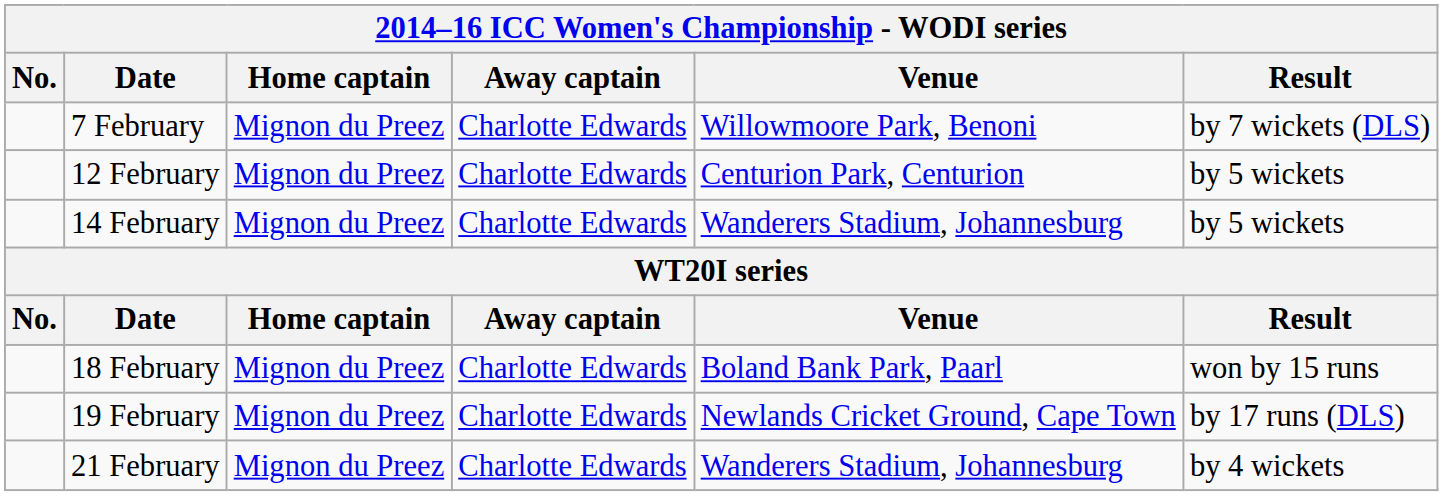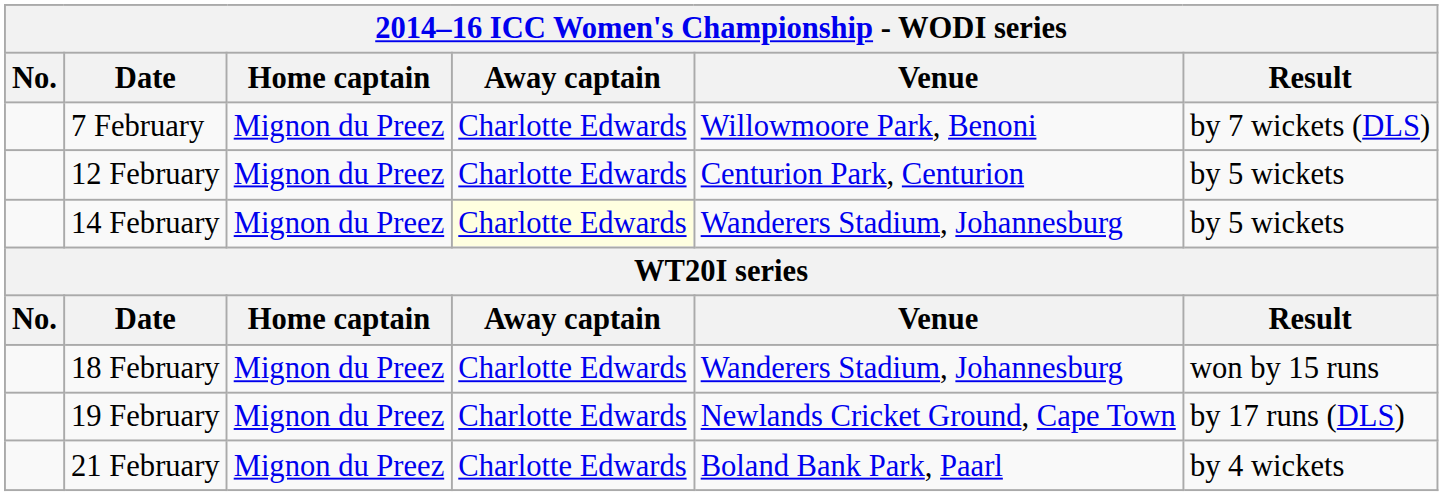 <table class="wikitable">
 <tr>
 <th colspan="9"><a href='#'>2014–16 ICC Women's Championship</a> - WODI series</th>
 </tr>
 <tr>
 <th>No.</th>
 <th>Date</th>
 <th>Home captain</th>
 <th>Away captain</th>
 <th>Venue</th>
 <th>Result</th>
 </tr>
 <tr>
 <td></td>
 <td>7 February</td>
 <td><a href='#'>Mignon du Preez</a></td>
 <td><a href='#'>Charlotte Edwards</a></td>
 <td><a href='#'>Willowmoore Park</a>, <a href='#'>Benoni</a></td>
 <td> by 7 wickets (<a href='#'>DLS</a>)</td>
 </tr>
 <tr>
 <td></td>
 <td>12 February</td>
 <td><a href='#'>Mignon du Preez</a></td>
 <td><a href='#'>Charlotte Edwards</a></td>
 <td><a href='#'>Centurion Park</a>, <a href='#'>Centurion</a></td>
 <td> by 5 wickets</td>
 </tr>
 <tr>
 <td></td>
 <td>14 February</td>
 <td><a href='#'>Mignon du Preez</a></td>
-<td><a href='#'>Charlotte Edwards</a></td>
+<td style="background: lightyellow;"><a href='#'>Charlotte Edwards</a></td>
 <td><a href='#'>Wanderers Stadium</a>, <a href='#'>Johannesburg</a></td>
 <td> by 5 wickets</td>
 </tr>
 <tr>
 <th colspan="9">WT20I series</th>
 </tr>
 <tr>
 <th>No.</th>
 <th>Date</th>
 <th>Home captain</th>
 <th>Away captain</th>
 <th>Venue</th>
 <th>Result</th>
 </tr>
 <tr>
 <td></td>
 <td>18 February</td>
 <td><a href='#'>Mignon du Preez</a></td>
 <td><a href='#'>Charlotte Edwards</a></td>
-<td><a href='#'>Boland Bank Park</a>, <a href='#'>Paarl</a></td>
+<td><a href='#'>Wanderers Stadium</a>, <a href='#'>Johannesburg</a></td>
 <td> won by 15 runs</td>
 </tr>
 <tr>
 <td></td>
 <td>19 February</td>
 <td><a href='#'>Mignon du Preez</a></td>
 <td><a href='#'>Charlotte Edwards</a></td>
 <td><a href='#'>Newlands Cricket Ground</a>, <a href='#'>Cape Town</a></td>
 <td> by 17 runs (<a href='#'>DLS</a>)</td>
 </tr>
 <tr>
 <td></td>
 <td>21 February</td>
 <td><a href='#'>Mignon du Preez</a></td>
 <td><a href='#'>Charlotte Edwards</a></td>
-<td><a href='#'>Wanderers Stadium</a>, <a href='#'>Johannesburg</a></td>
+<td><a href='#'>Boland Bank Park</a>, <a href='#'>Paarl</a></td>
 <td> by 4 wickets</td>
 </tr>
 </table>
